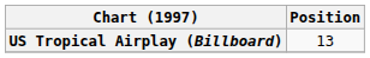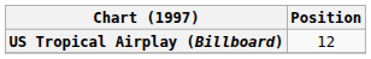 <table class="wikitable plainrowheaders " style="text-align:center;">
 <tr>
 <th scope="col">Chart (1997)</th>
 <th scope="col">Position</th>
 </tr>
 <tr>
 <th scope="row">US Tropical Airplay (<em>Billboard</em>)</th>
-<td>13</td>
+<td>12</td>
 </tr>
 <tr>
 </tr>
 </table>
